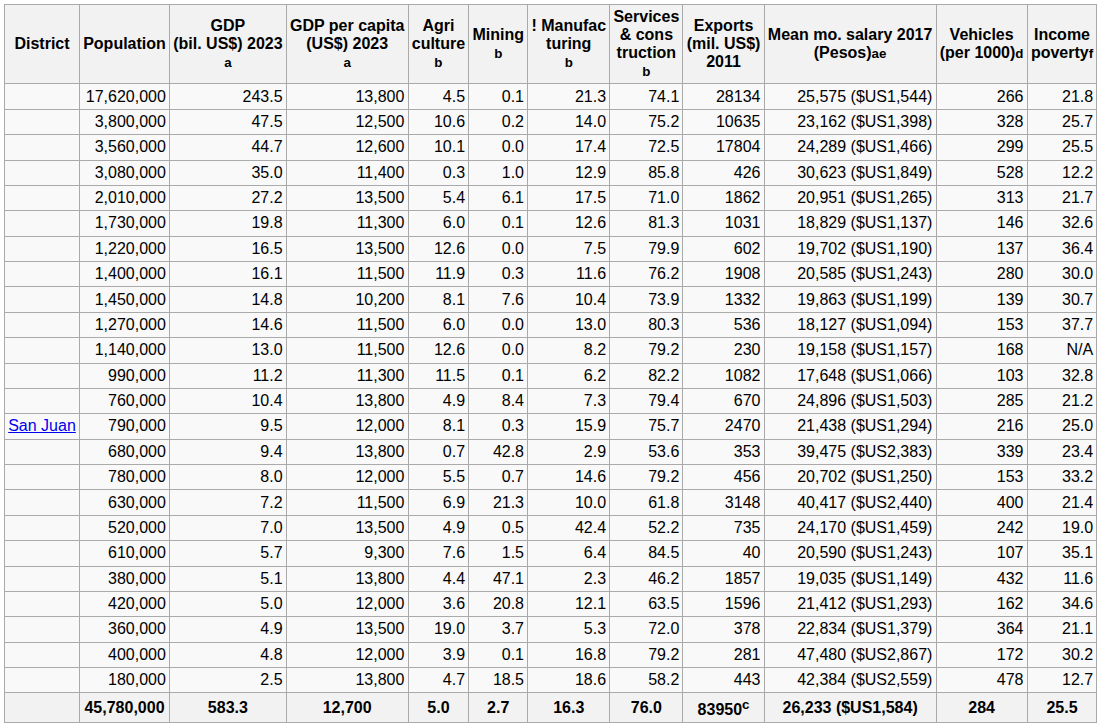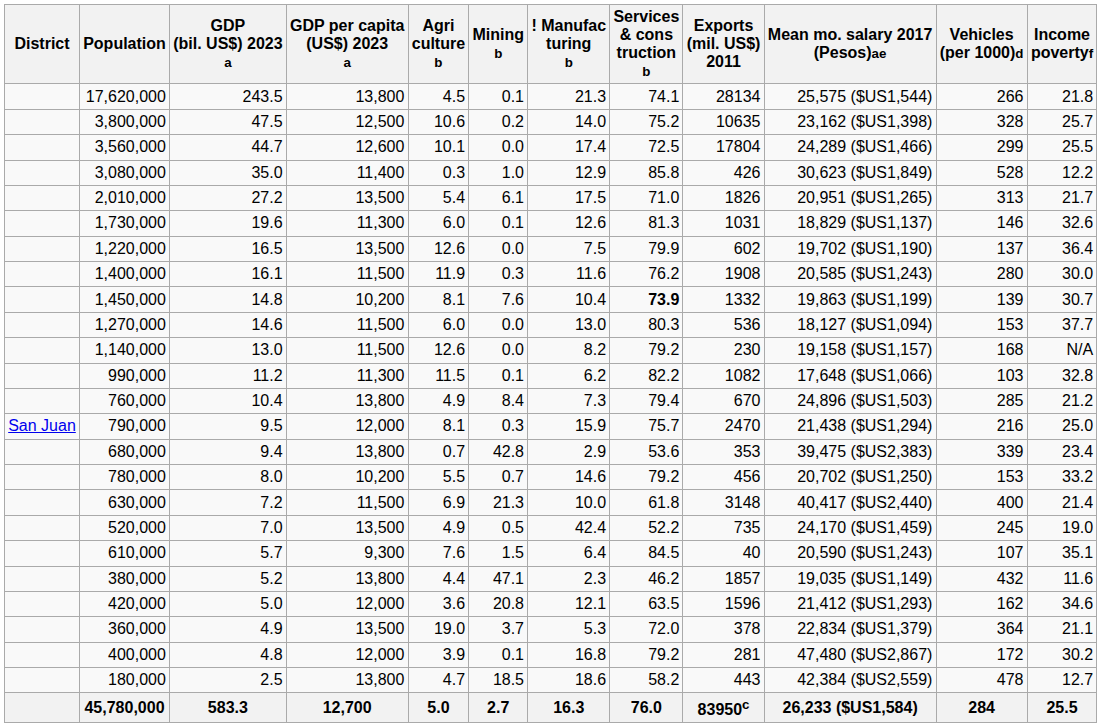 <table class="wikitable sortable" style="text-align:right">
 <tr>
 <th>District</th>
 <th>Population</th>
 <th>GDP<br>(bil. US$) 2023<br><small>a</small></th>
 <th>GDP per capita<br>(US$) 2023<br><small>a</small></th>
 <th>Agri<br>culture<br><small>b</small></th>
 <th>Mining<br><small>b</small></th>
 <th>! Manufac<br>turing<br><small>b</small></th>
 <th>Services<br>& cons<br>truction<br><small>b</small></th>
 <th>Exports<br>(mil. US$)<br>2011</th>
 <th>Mean mo. salary 2017<br>(Pesos)<small>a</small><small>e</small></th>
 <th>Vehicles<br>(per 1000)<small>d</small></th>
 <th>Income<br>poverty<small>f</small></th>
 </tr>
 <tr>
 <td style="text-align:left;"></td>
 <td>17,620,000</td>
 <td>243.5</td>
 <td>13,800</td>
 <td>4.5</td>
 <td>0.1</td>
 <td>21.3</td>
 <td>74.1</td>
 <td>28134</td>
 <td>25,575 ($US1,544)</td>
 <td>266</td>
 <td>21.8</td>
 </tr>
 <tr>
 <td style="text-align:left;"></td>
 <td>3,800,000</td>
 <td>47.5</td>
 <td>12,500</td>
 <td>10.6</td>
 <td>0.2</td>
 <td>14.0</td>
 <td>75.2</td>
 <td>10635</td>
 <td>23,162 ($US1,398)</td>
 <td>328</td>
 <td>25.7</td>
 </tr>
 <tr>
 <td style="text-align:left;"></td>
 <td>3,560,000</td>
 <td>44.7</td>
 <td>12,600</td>
 <td>10.1</td>
 <td>0.0</td>
 <td>17.4</td>
 <td>72.5</td>
 <td>17804</td>
 <td>24,289 ($US1,466)</td>
 <td>299</td>
 <td>25.5</td>
 </tr>
 <tr>
 <td style="text-align:left;"></td>
 <td>3,080,000</td>
 <td>35.0</td>
 <td>11,400</td>
 <td>0.3</td>
 <td>1.0</td>
 <td>12.9</td>
 <td>85.8</td>
 <td>426</td>
 <td>30,623 ($US1,849)</td>
 <td>528</td>
 <td>12.2</td>
 </tr>
 <tr>
 <td style="text-align:left;"></td>
 <td>2,010,000</td>
 <td>27.2</td>
 <td>13,500</td>
 <td>5.4</td>
 <td>6.1</td>
 <td>17.5</td>
 <td>71.0</td>
-<td>1862</td>
+<td>1826</td>
 <td>20,951 ($US1,265)</td>
 <td>313</td>
 <td>21.7</td>
 </tr>
 <tr>
 <td style="text-align:left;"></td>
 <td>1,730,000</td>
-<td>19.8</td>
+<td>19.6</td>
 <td>11,300</td>
 <td>6.0</td>
 <td>0.1</td>
 <td>12.6</td>
 <td>81.3</td>
 <td>1031</td>
 <td>18,829 ($US1,137)</td>
 <td>146</td>
 <td>32.6</td>
 </tr>
 <tr>
 <td style="text-align:left;"></td>
 <td>1,220,000</td>
 <td>16.5</td>
 <td>13,500</td>
 <td>12.6</td>
 <td>0.0</td>
 <td>7.5</td>
 <td>79.9</td>
 <td>602</td>
 <td>19,702 ($US1,190)</td>
 <td>137</td>
 <td>36.4</td>
 </tr>
 <tr>
 <td style="text-align:left;"></td>
 <td>1,400,000</td>
 <td>16.1</td>
 <td>11,500</td>
 <td>11.9</td>
 <td>0.3</td>
 <td>11.6</td>
 <td>76.2</td>
 <td>1908</td>
 <td>20,585 ($US1,243)</td>
 <td>280</td>
 <td>30.0</td>
 </tr>
 <tr>
 <td style="text-align:left;"></td>
 <td>1,450,000</td>
 <td>14.8</td>
 <td>10,200</td>
 <td>8.1</td>
 <td>7.6</td>
 <td>10.4</td>
-<td>73.9</td>
+<td><strong>73.9</strong></td>
 <td>1332</td>
 <td>19,863 ($US1,199)</td>
 <td>139</td>
 <td>30.7</td>
 </tr>
 <tr>
 <td style="text-align:left;"></td>
 <td>1,270,000</td>
 <td>14.6</td>
 <td>11,500</td>
 <td>6.0</td>
 <td>0.0</td>
 <td>13.0</td>
 <td>80.3</td>
 <td>536</td>
 <td>18,127 ($US1,094)</td>
 <td>153</td>
 <td>37.7</td>
 </tr>
 <tr>
 <td style="text-align:left;"></td>
 <td>1,140,000</td>
 <td>13.0</td>
 <td>11,500</td>
 <td>12.6</td>
 <td>0.0</td>
 <td>8.2</td>
 <td>79.2</td>
 <td>230</td>
 <td>19,158 ($US1,157)</td>
 <td>168</td>
 <td>N/A</td>
 </tr>
 <tr>
 <td style="text-align:left;"></td>
 <td>990,000</td>
 <td>11.2</td>
 <td>11,300</td>
 <td>11.5</td>
 <td>0.1</td>
 <td>6.2</td>
 <td>82.2</td>
 <td>1082</td>
 <td>17,648 ($US1,066)</td>
 <td>103</td>
 <td>32.8</td>
 </tr>
 <tr>
 <td style="text-align:left;"></td>
 <td>760,000</td>
 <td>10.4</td>
 <td>13,800</td>
 <td>4.9</td>
 <td>8.4</td>
 <td>7.3</td>
 <td>79.4</td>
 <td>670</td>
 <td>24,896 ($US1,503)</td>
 <td>285</td>
 <td>21.2</td>
 </tr>
 <tr>
 <td style="text-align:left;"> <a href='#'>San Juan</a></td>
 <td>790,000</td>
 <td>9.5</td>
 <td>12,000</td>
 <td>8.1</td>
 <td>0.3</td>
 <td>15.9</td>
 <td>75.7</td>
 <td>2470</td>
 <td>21,438 ($US1,294)</td>
 <td>216</td>
 <td>25.0</td>
 </tr>
 <tr>
 <td style="text-align:left;"></td>
 <td>680,000</td>
 <td>9.4</td>
 <td>13,800</td>
 <td>0.7</td>
 <td>42.8</td>
 <td>2.9</td>
 <td>53.6</td>
 <td>353</td>
 <td>39,475 ($US2,383)</td>
 <td>339</td>
 <td>23.4</td>
 </tr>
 <tr>
 <td style="text-align:left;"></td>
 <td>780,000</td>
 <td>8.0</td>
-<td>12,000</td>
+<td>10,200</td>
 <td>5.5</td>
 <td>0.7</td>
 <td>14.6</td>
 <td>79.2</td>
 <td>456</td>
 <td>20,702 ($US1,250)</td>
 <td>153</td>
 <td>33.2</td>
 </tr>
 <tr>
 <td style="text-align:left;"></td>
 <td>630,000</td>
 <td>7.2</td>
 <td>11,500</td>
 <td>6.9</td>
 <td>21.3</td>
 <td>10.0</td>
 <td>61.8</td>
 <td>3148</td>
 <td>40,417 ($US2,440)</td>
 <td>400</td>
 <td>21.4</td>
 </tr>
 <tr>
 <td style="text-align:left;"></td>
 <td>520,000</td>
 <td>7.0</td>
 <td>13,500</td>
 <td>4.9</td>
 <td>0.5</td>
 <td>42.4</td>
 <td>52.2</td>
 <td>735</td>
 <td>24,170 ($US1,459)</td>
-<td>242</td>
+<td>245</td>
 <td>19.0</td>
 </tr>
 <tr>
 <td style="text-align:left;"></td>
 <td>610,000</td>
 <td>5.7</td>
 <td>9,300</td>
 <td>7.6</td>
 <td>1.5</td>
 <td>6.4</td>
 <td>84.5</td>
 <td>40</td>
 <td>20,590 ($US1,243)</td>
 <td>107</td>
 <td>35.1</td>
 </tr>
 <tr>
 <td style="text-align:left;"></td>
 <td>380,000</td>
-<td>5.1</td>
+<td>5.2</td>
 <td>13,800</td>
 <td>4.4</td>
 <td>47.1</td>
 <td>2.3</td>
 <td>46.2</td>
 <td>1857</td>
 <td>19,035 ($US1,149)</td>
 <td>432</td>
 <td>11.6</td>
 </tr>
 <tr>
 <td style="text-align:left;"></td>
 <td>420,000</td>
 <td>5.0</td>
 <td>12,000</td>
 <td>3.6</td>
 <td>20.8</td>
 <td>12.1</td>
 <td>63.5</td>
 <td>1596</td>
 <td>21,412 ($US1,293)</td>
 <td>162</td>
 <td>34.6</td>
 </tr>
 <tr>
 <td style="text-align:left;"></td>
 <td>360,000</td>
 <td>4.9</td>
 <td>13,500</td>
 <td>19.0</td>
 <td>3.7</td>
 <td>5.3</td>
 <td>72.0</td>
 <td>378</td>
 <td>22,834 ($US1,379)</td>
 <td>364</td>
 <td>21.1</td>
 </tr>
 <tr>
 <td style="text-align:left;"></td>
 <td>400,000</td>
 <td>4.8</td>
 <td>12,000</td>
 <td>3.9</td>
 <td>0.1</td>
 <td>16.8</td>
 <td>79.2</td>
 <td>281</td>
 <td>47,480 ($US2,867)</td>
 <td>172</td>
 <td>30.2</td>
 </tr>
 <tr>
 <td style="text-align:left;"></td>
 <td>180,000</td>
 <td>2.5</td>
 <td>13,800</td>
 <td>4.7</td>
 <td>18.5</td>
 <td>18.6</td>
 <td>58.2</td>
 <td>443</td>
 <td>42,384 ($US2,559)</td>
 <td>478</td>
 <td>12.7</td>
 </tr>
 <tr>
 </tr>
 <tr class="sortbottom">
 <th style="text-align:left;"></th>
 <th>45,780,000</th>
 <th>583.3</th>
 <th>12,700</th>
 <th>5.0</th>
 <th>2.7</th>
 <th>16.3</th>
 <th>76.0</th>
 <th>83950<sup>c</sup></th>
 <th>26,233 ($US1,584)</th>
 <th>284</th>
 <th>25.5</th>
 </tr>
 </table>
